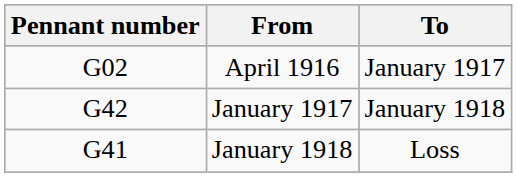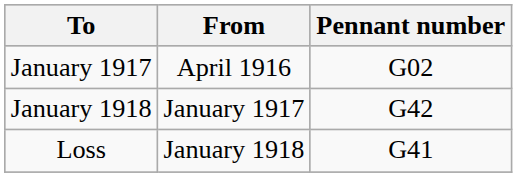 <table class="wikitable" style="text-align:center">
 <tr>
+<th>To</th>
+<th>From</th>
 <th>Pennant number</th>
-<th>From</th>
-<th>To</th>
 </tr>
 <tr>
+<td>January 1917</td>
+<td>April 1916</td>
 <td>G02</td>
-<td>April 1916</td>
-<td>January 1917</td>
 </tr>
 <tr>
+<td>January 1918</td>
+<td>January 1917</td>
 <td>G42</td>
-<td>January 1917</td>
-<td>January 1918</td>
 </tr>
 <tr>
+<td>Loss</td>
+<td>January 1918</td>
 <td>G41</td>
-<td>January 1918</td>
-<td>Loss</td>
 </tr>
 </table>
